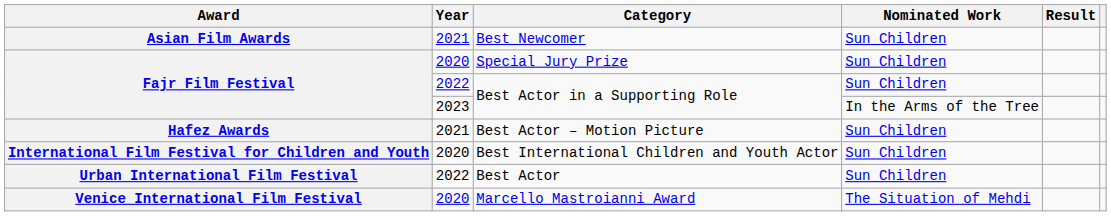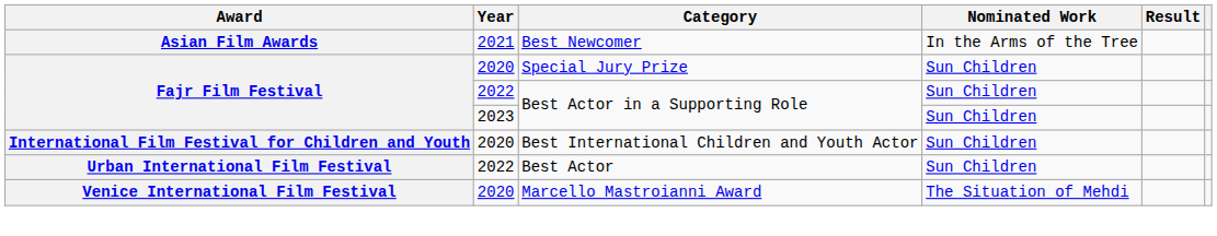 <table class="wikitable sortable plainrowheaders">
 <tr>
 <th scope="col">Award</th>
 <th scope="col">Year</th>
 <th scope="col">Category</th>
 <th scope="col">Nominated Work</th>
 <th>Result</th>
 <th></th>
 </tr>
 <tr>
 <th scope="row"><a href='#'>Asian Film Awards</a></th>
 <td><a href='#'>2021</a></td>
 <td><a href='#'>Best Newcomer</a></td>
-<td><a href='#'>Sun Children</a></td>
+<td>In the Arms of the Tree</td>
 <td></td>
 <td></td>
 </tr>
 <tr>
 <th rowspan="3" scope="row"><a href='#'>Fajr Film Festival</a></th>
 <td><a href='#'>2020</a></td>
 <td><a href='#'>Special Jury Prize</a></td>
 <td><a href='#'>Sun Children</a></td>
 <td></td>
 <td></td>
 </tr>
 <tr>
 <td><a href='#'>2022</a></td>
 <td rowspan="2">Best Actor in a Supporting Role</td>
 <td><a href='#'>Sun Children</a></td>
 <td></td>
 <td></td>
 </tr>
 <tr>
 <td>2023</td>
-<td>In the Arms of the Tree</td>
-<td></td>
-<td></td>
-</tr>
-<tr>
-<th scope="row"><a href='#'>Hafez Awards</a></th>
-<td>2021</td>
-<td>Best Actor – Motion Picture</td>
 <td><a href='#'>Sun Children</a></td>
 <td></td>
 <td></td>
 </tr>
 <tr>
 <th scope="row"><a href='#'>International Film Festival for Children and Youth</a></th>
 <td>2020</td>
 <td>Best International Children and Youth Actor</td>
 <td><a href='#'>Sun Children</a></td>
 <td></td>
 <td></td>
 </tr>
 <tr>
 <th scope="row"><a href='#'>Urban International Film Festival</a></th>
 <td>2022</td>
 <td>Best Actor</td>
 <td><a href='#'>Sun Children</a></td>
 <td></td>
 <td></td>
 </tr>
 <tr>
 <th scope="row"><a href='#'>Venice International Film Festival</a></th>
 <td><a href='#'>2020</a></td>
 <td><a href='#'>Marcello Mastroianni Award</a></td>
 <td><a href='#'>The Situation of Mehdi</a></td>
 <td></td>
 <td></td>
 </tr>
 </table>
